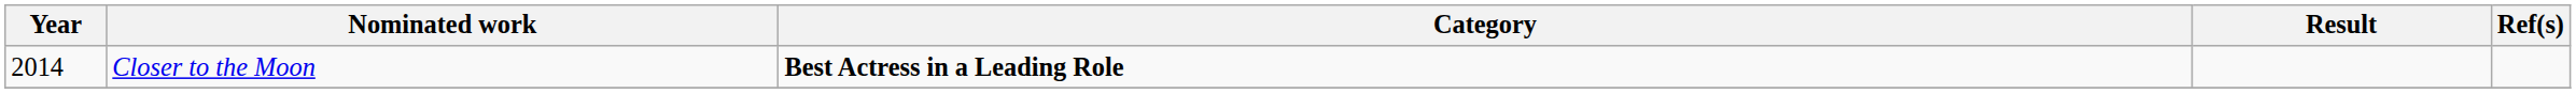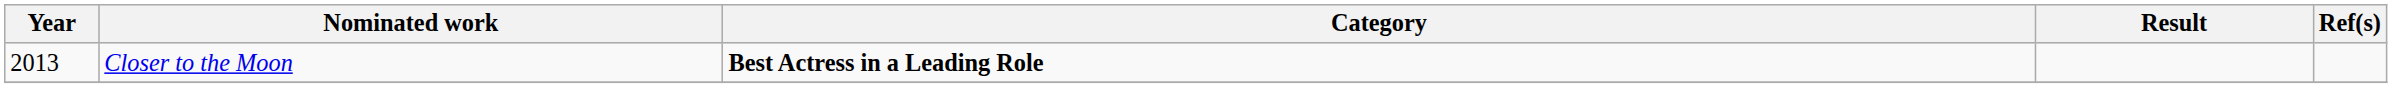 <table class="wikitable">
 <tr>
 <th width=4%>Year</th>
 <th width=27%>Nominated work</th>
 <th width=57%>Category</th>
 <th width=12%>Result</th>
 <th width=4%>Ref(s)</th>
 </tr>
 <tr>
-<td>2014</td>
+<td>2013</td>
 <td><em><a href='#'>Closer to the Moon</a></em></td>
 <td><strong>Best Actress in a Leading Role</strong></td>
 <td></td>
 <td></td>
 </tr>
 <tr>
 </tr>
 </table>
